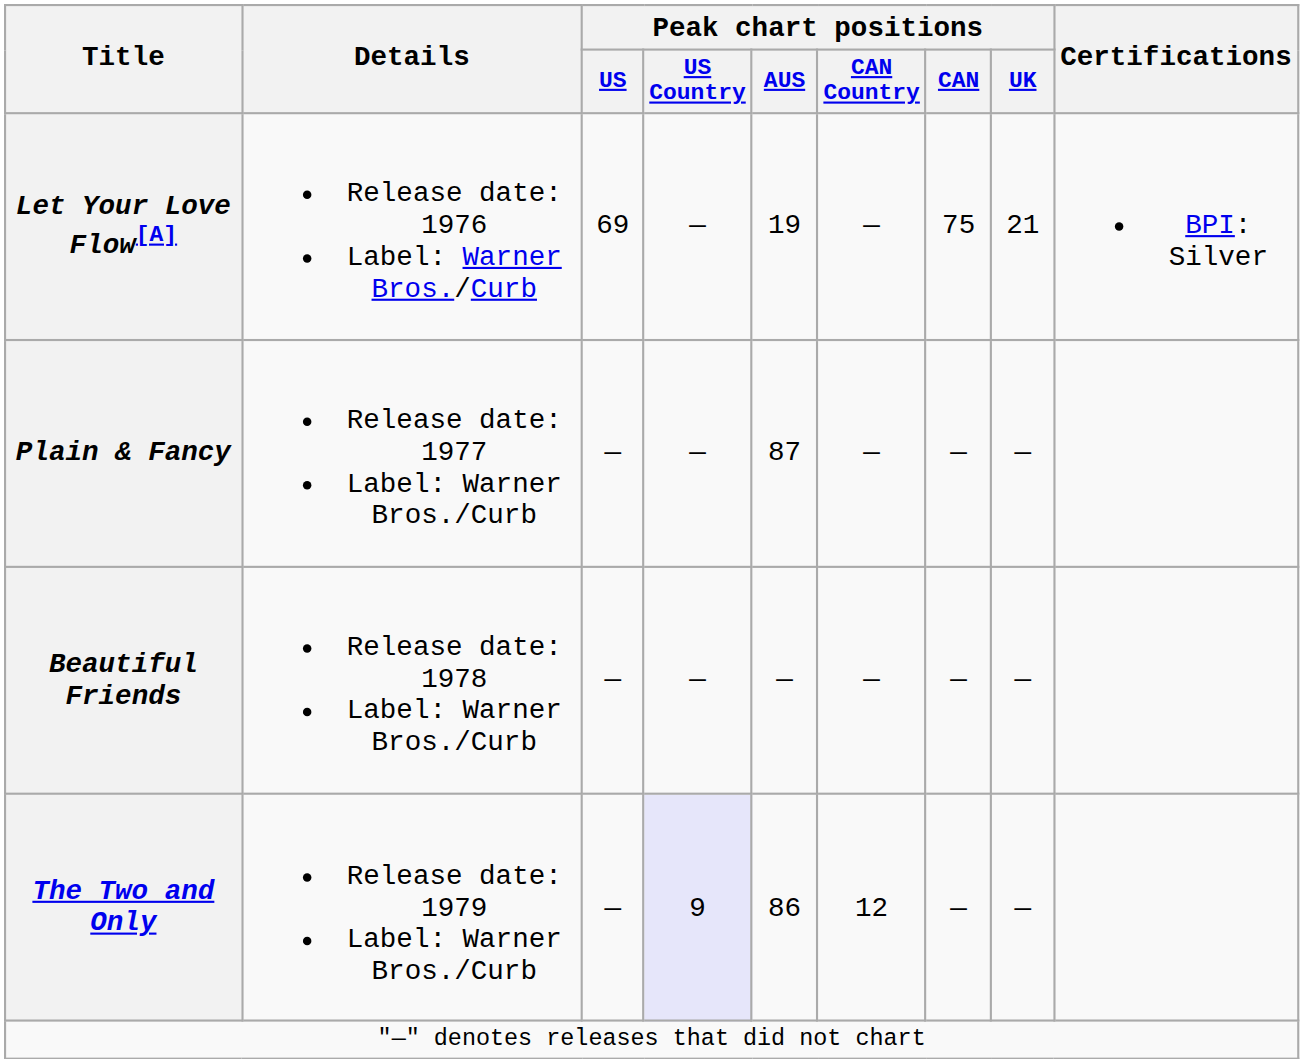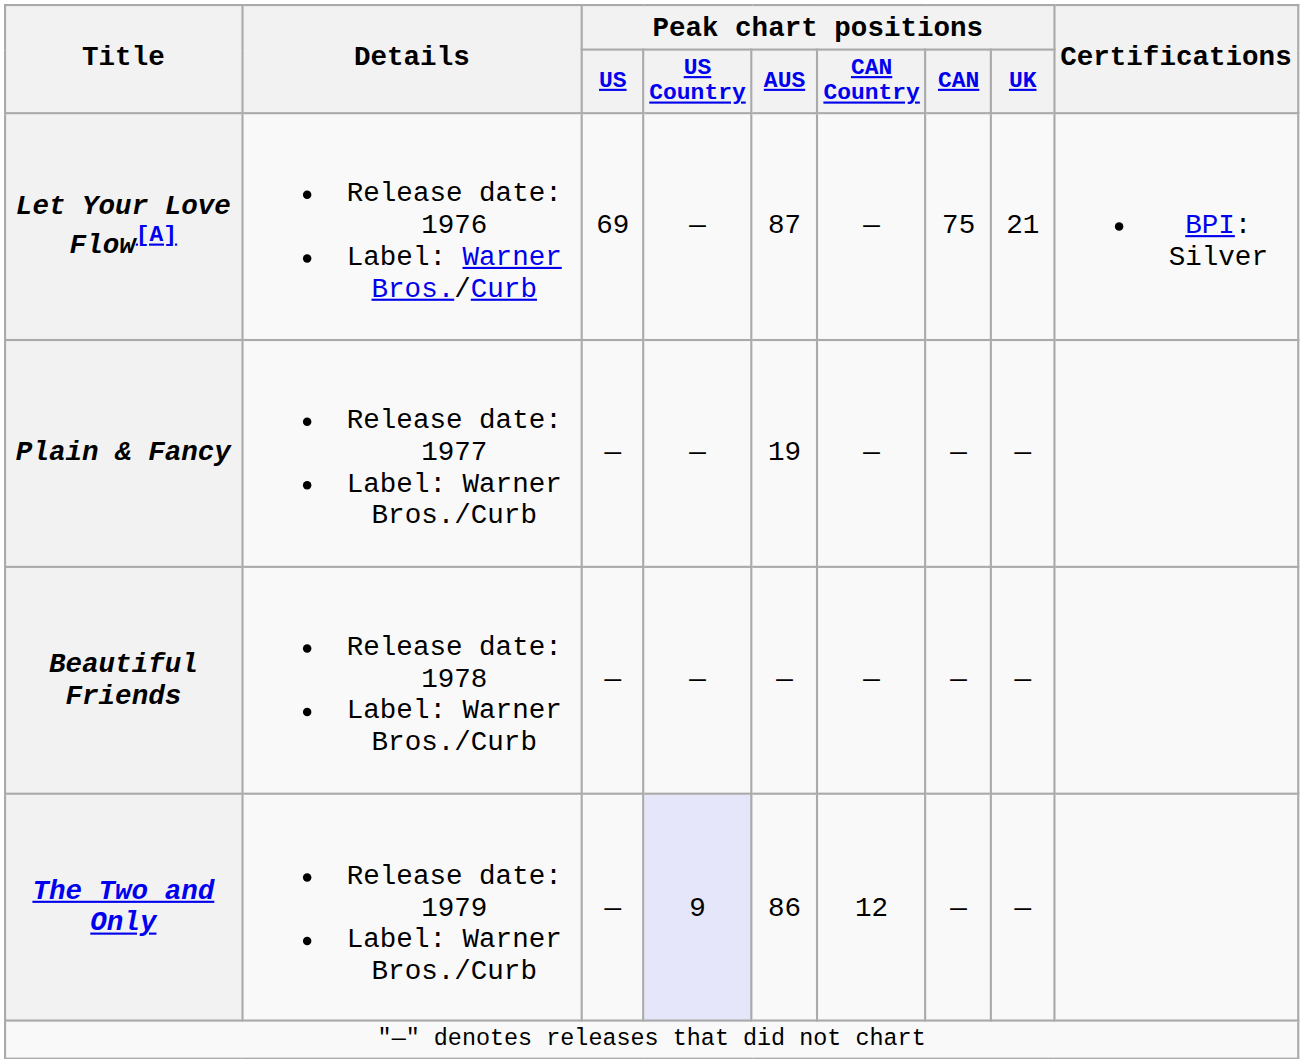 <table class="wikitable plainrowheaders" style="text-align:center;">
 <tr>
 <th scope="col" rowspan="2" style="width:16em;">Title</th>
 <th scope="col" rowspan="2" style="width:20em;">Details</th>
 <th scope="col" colspan="6">Peak chart positions</th>
 <th scope="col" rowspan="2">Certifications</th>
 </tr>
 <tr style="font-size:smaller;">
 <th scope="col" width="45"><a href='#'>US</a><br></th>
 <th scope="col" width="45"><a href='#'>US Country</a><br></th>
 <th scope="col" width="45"><a href='#'>AUS</a><br></th>
 <th scope="col" width="45"><a href='#'>CAN Country</a><br></th>
 <th scope="col" width="45"><a href='#'>CAN</a><br></th>
 <th scope="col" width="45"><a href='#'>UK</a><br></th>
 </tr>
 <tr>
 <th scope="row"><em>Let Your Love Flow</em><sup><a href='#'><strong>[A]</strong></a></sup></th>
 <td><br><ul><li>Release date: 1976</li><li>Label: <a href='#'>Warner Bros.</a>/<a href='#'>Curb</a></li></ul></td>
 <td>69</td>
 <td>—</td>
-<td>19</td>
+<td>87</td>
 <td>—</td>
 <td>75</td>
 <td>21</td>
 <td><br><ul><li><a href='#'>BPI</a>: Silver</li></ul></td>
 </tr>
 <tr>
 <th scope="row"><em>Plain & Fancy</em></th>
 <td><br><ul><li>Release date: 1977</li><li>Label: Warner Bros./Curb</li></ul></td>
 <td>—</td>
 <td>—</td>
-<td>87</td>
+<td>19</td>
 <td>—</td>
 <td>—</td>
 <td>—</td>
 <td></td>
 </tr>
 <tr>
 <th scope="row"><em>Beautiful Friends</em></th>
 <td><br><ul><li>Release date: 1978</li><li>Label: Warner Bros./Curb</li></ul></td>
 <td>—</td>
 <td>—</td>
 <td>—</td>
 <td>—</td>
 <td>—</td>
 <td>—</td>
 <td></td>
 </tr>
 <tr>
 <th scope="row"><em><a href='#'>The Two and Only</a></em></th>
 <td><br><ul><li>Release date: 1979</li><li>Label: Warner Bros./Curb</li></ul></td>
 <td>—</td>
 <td style="background: lavender;">9</td>
 <td>86</td>
 <td>12</td>
 <td>—</td>
 <td>—</td>
 <td></td>
 </tr>
 <tr>
 <td colspan="9" style="font-size:85%">"—" denotes releases that did not chart</td>
 </tr>
 </table>
